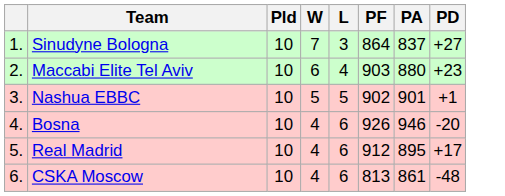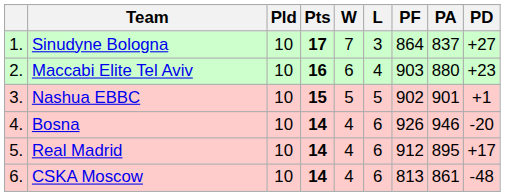 <table class="wikitable" style="text-align:center">
 <tr>
 <th width=15></th>
 <th width=220>Team</th>
 <th width=20>Pld</th>
+<th width=20>Pts</th>
 <th width=20>W</th>
 <th width=20>L</th>
 <th width=20>PF</th>
 <th width=20>PA</th>
 <th width=20>PD</th>
 </tr>
 <tr style="background: #ccffcc;">
 <td>1.</td>
 <td align=left> <a href='#'>Sinudyne Bologna</a></td>
 <td>10</td>
+<td><strong>17</strong></td>
 <td>7</td>
 <td>3</td>
 <td>864</td>
 <td>837</td>
 <td>+27</td>
 </tr>
 <tr style="background: #ccffcc;">
 <td>2.</td>
 <td align=left> <a href='#'>Maccabi Elite Tel Aviv</a></td>
 <td>10</td>
+<td><strong>16</strong></td>
 <td>6</td>
 <td>4</td>
 <td>903</td>
 <td>880</td>
 <td>+23</td>
 </tr>
 <tr style="background: #ffcccc;">
 <td>3.</td>
 <td align=left> <a href='#'>Nashua EBBC</a></td>
 <td>10</td>
+<td><strong>15</strong></td>
 <td>5</td>
 <td>5</td>
 <td>902</td>
 <td>901</td>
 <td>+1</td>
 </tr>
 <tr style="background: #ffcccc;">
 <td>4.</td>
 <td align=left> <a href='#'>Bosna</a></td>
 <td>10</td>
+<td><strong>14</strong></td>
 <td>4</td>
 <td>6</td>
 <td>926</td>
 <td>946</td>
 <td>-20</td>
 </tr>
 <tr style="background: #ffcccc;">
 <td>5.</td>
 <td align=left> <a href='#'>Real Madrid</a></td>
 <td>10</td>
+<td><strong>14</strong></td>
 <td>4</td>
 <td>6</td>
 <td>912</td>
 <td>895</td>
 <td>+17</td>
 </tr>
 <tr style="background: #ffcccc;">
 <td>6.</td>
 <td align=left> <a href='#'>CSKA Moscow</a></td>
 <td>10</td>
+<td><strong>14</strong></td>
 <td>4</td>
 <td>6</td>
 <td>813</td>
 <td>861</td>
 <td>-48</td>
 </tr>
 </table>
